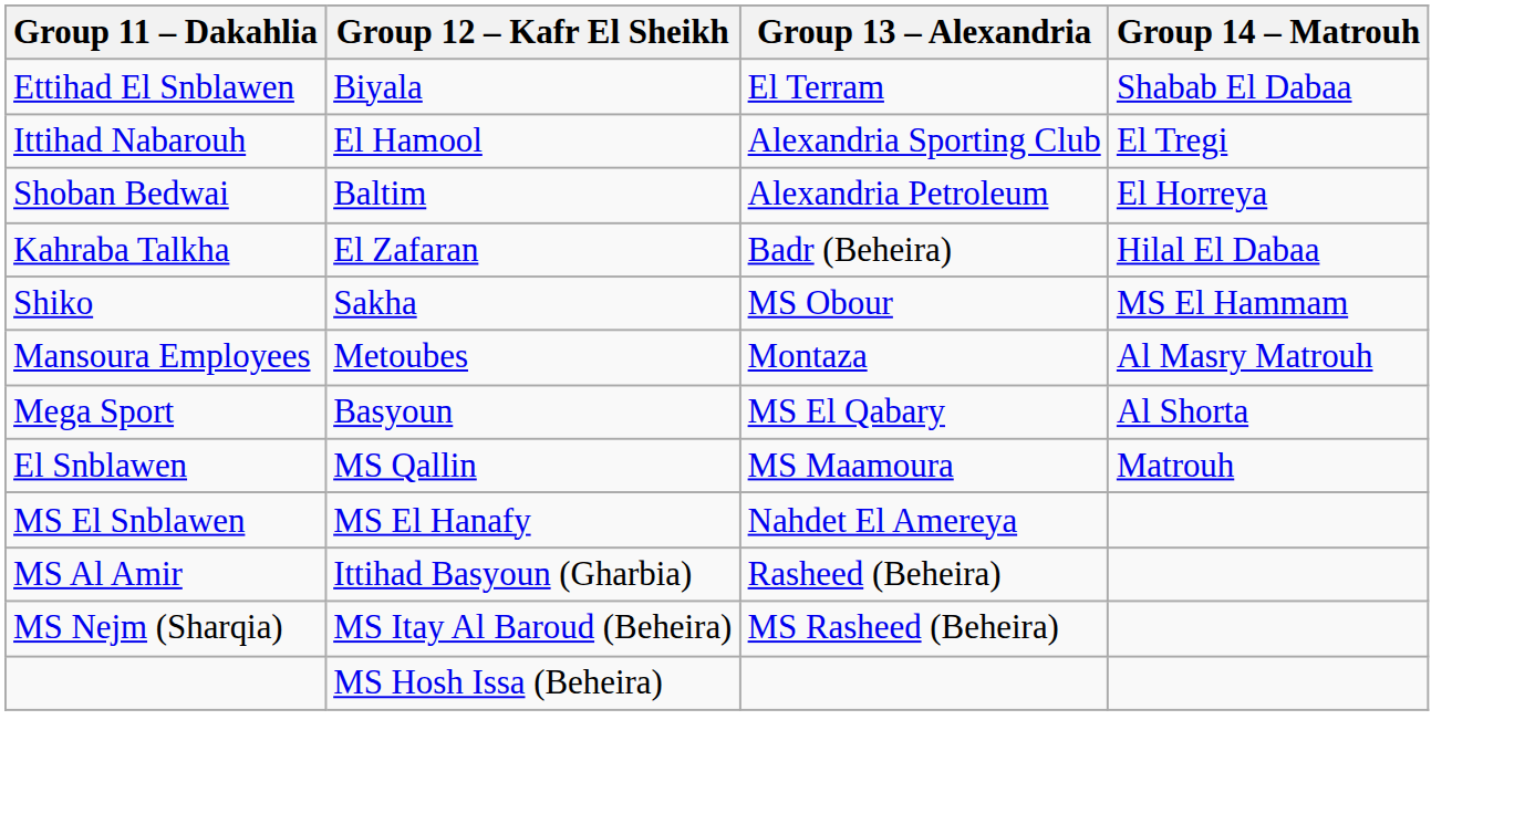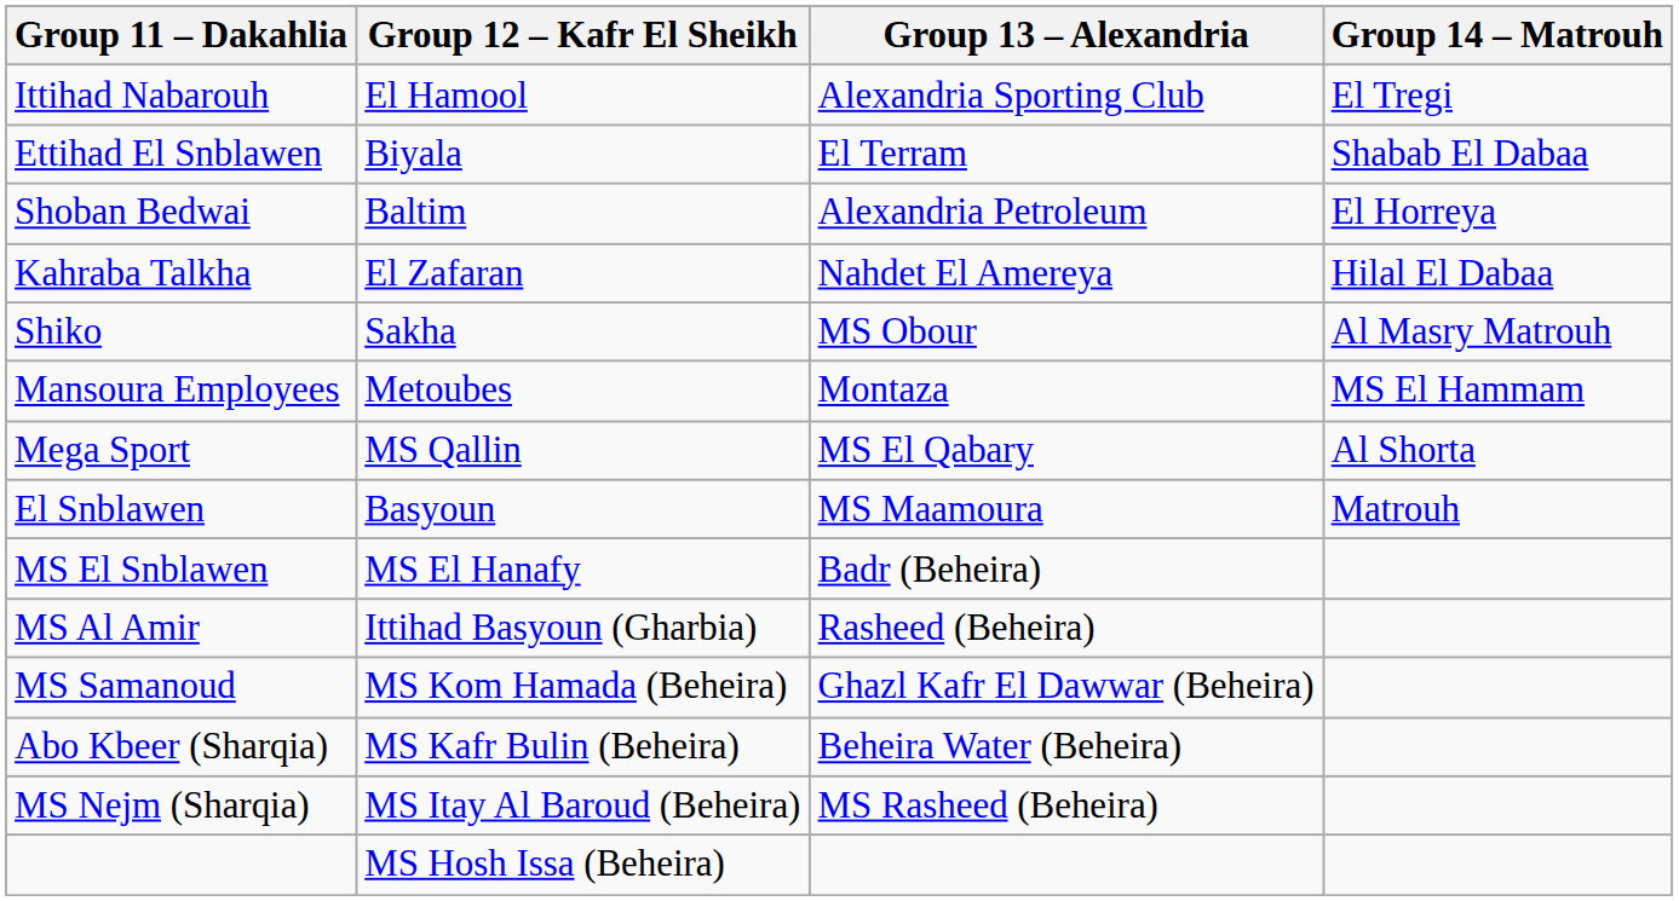 <table class="wikitable">
 <tr>
 <th>Group 11 – Dakahlia</th>
 <th>Group 12 – Kafr El Sheikh</th>
 <th>Group 13 – Alexandria</th>
 <th>Group 14 – Matrouh</th>
 </tr>
 <tr>
+<td><a href='#'>Ittihad Nabarouh</a></td>
+<td><a href='#'>El Hamool</a></td>
+<td><a href='#'>Alexandria Sporting Club</a></td>
+<td><a href='#'>El Tregi</a></td>
+</tr>
+<tr>
 <td><a href='#'>Ettihad El Snblawen</a></td>
 <td><a href='#'>Biyala</a></td>
 <td><a href='#'>El Terram</a></td>
 <td><a href='#'>Shabab El Dabaa</a></td>
-</tr>
-<tr>
-<td><a href='#'>Ittihad Nabarouh</a></td>
-<td><a href='#'>El Hamool</a></td>
-<td><a href='#'>Alexandria Sporting Club</a></td>
-<td><a href='#'>El Tregi</a></td>
 </tr>
 <tr>
 <td><a href='#'>Shoban Bedwai</a></td>
 <td><a href='#'>Baltim</a></td>
 <td><a href='#'>Alexandria Petroleum</a></td>
 <td><a href='#'>El Horreya</a></td>
 </tr>
 <tr>
 <td><a href='#'>Kahraba Talkha</a></td>
 <td><a href='#'>El Zafaran</a></td>
-<td><a href='#'>Badr</a> (Beheira)</td>
+<td><a href='#'>Nahdet El Amereya</a></td>
 <td><a href='#'>Hilal El Dabaa</a></td>
 </tr>
 <tr>
 <td><a href='#'>Shiko</a></td>
 <td><a href='#'>Sakha</a></td>
 <td><a href='#'>MS Obour</a></td>
-<td><a href='#'>MS El Hammam</a></td>
+<td><a href='#'>Al Masry Matrouh</a></td>
 </tr>
 <tr>
 <td><a href='#'>Mansoura Employees</a></td>
 <td><a href='#'>Metoubes</a></td>
 <td><a href='#'>Montaza</a></td>
-<td><a href='#'>Al Masry Matrouh</a></td>
+<td><a href='#'>MS El Hammam</a></td>
 </tr>
 <tr>
 <td><a href='#'>Mega Sport</a></td>
-<td><a href='#'>Basyoun</a></td>
+<td><a href='#'>MS Qallin</a></td>
 <td><a href='#'>MS El Qabary</a></td>
 <td><a href='#'>Al Shorta</a></td>
 </tr>
 <tr>
 <td><a href='#'>El Snblawen</a></td>
-<td><a href='#'>MS Qallin</a></td>
+<td><a href='#'>Basyoun</a></td>
 <td><a href='#'>MS Maamoura</a></td>
 <td><a href='#'>Matrouh</a></td>
 </tr>
 <tr>
 <td><a href='#'>MS El Snblawen</a></td>
 <td><a href='#'>MS El Hanafy</a></td>
-<td><a href='#'>Nahdet El Amereya</a></td>
+<td><a href='#'>Badr</a> (Beheira)</td>
 <td></td>
 </tr>
 <tr>
 <td><a href='#'>MS Al Amir</a></td>
 <td><a href='#'>Ittihad Basyoun</a> (Gharbia)</td>
 <td><a href='#'>Rasheed</a> (Beheira)</td>
+<td></td>
+</tr>
+<tr>
+<td><a href='#'>MS Samanoud</a></td>
+<td><a href='#'>MS Kom Hamada</a> (Beheira)</td>
+<td><a href='#'>Ghazl Kafr El Dawwar</a> (Beheira)</td>
+<td></td>
+</tr>
+<tr>
+<td><a href='#'>Abo Kbeer</a> (Sharqia)</td>
+<td><a href='#'>MS Kafr Bulin</a> (Beheira)</td>
+<td><a href='#'>Beheira Water</a> (Beheira)</td>
 <td></td>
 </tr>
 <tr>
 <td><a href='#'>MS Nejm</a> (Sharqia)</td>
 <td><a href='#'>MS Itay Al Baroud</a> (Beheira)</td>
 <td><a href='#'>MS Rasheed</a> (Beheira)</td>
 <td></td>
 </tr>
 <tr>
 <td></td>
 <td><a href='#'>MS Hosh Issa</a> (Beheira)</td>
 <td></td>
 <td></td>
 </tr>
 </table>
